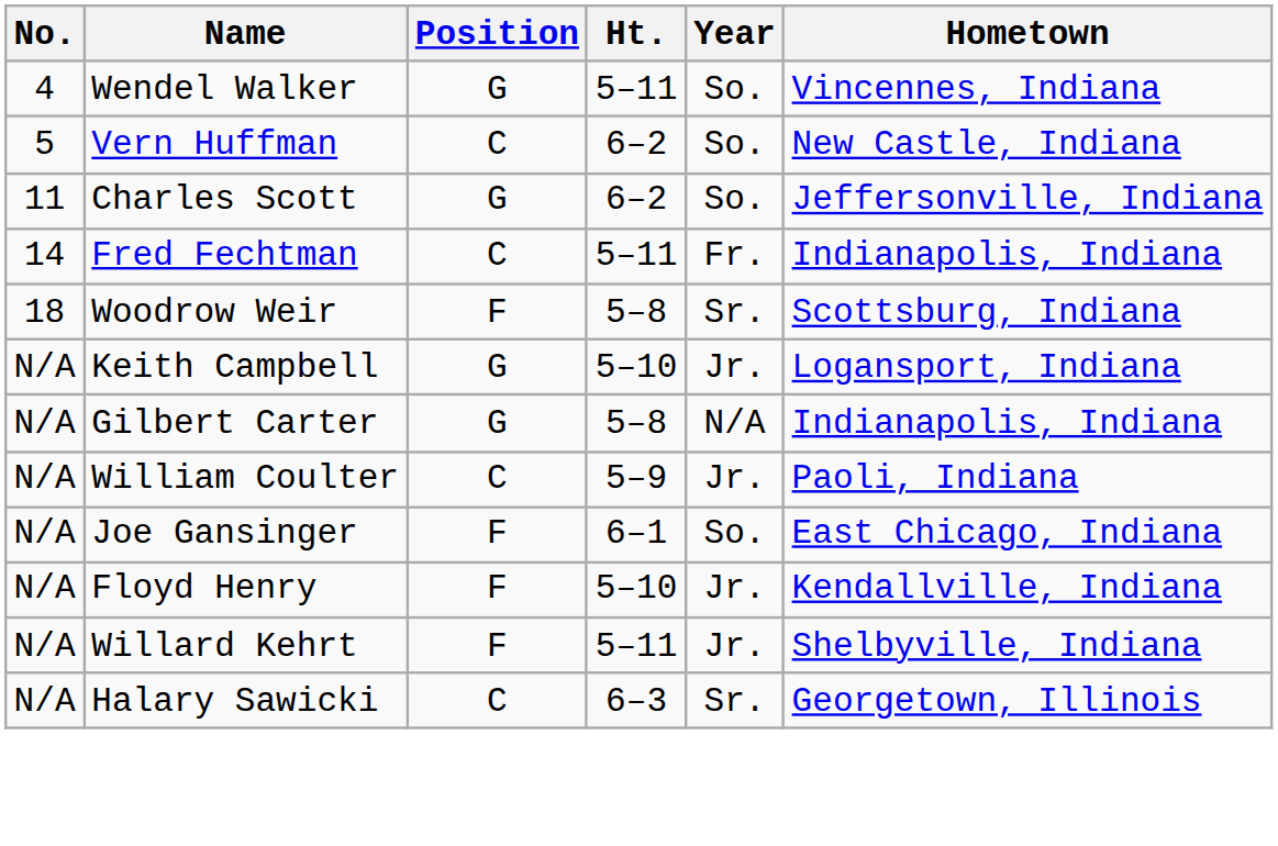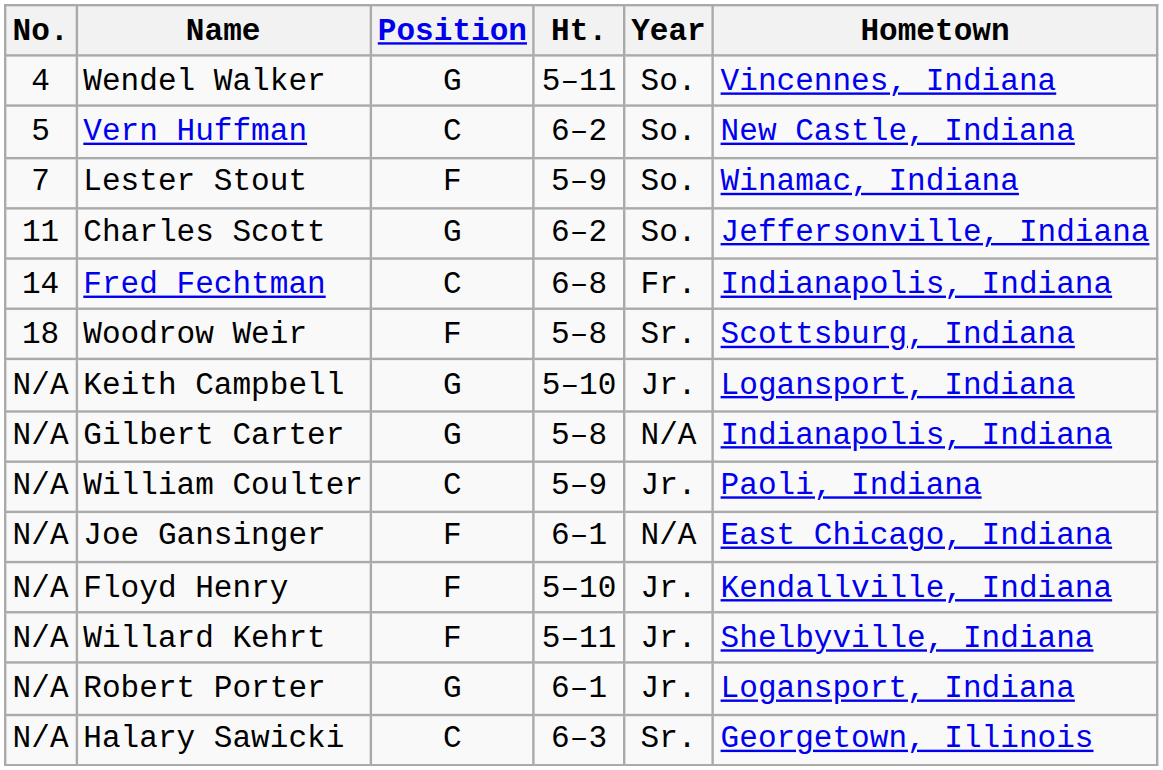 <table class="wikitable" style="text-align:center">
 <tr>
 <th>No.</th>
 <th>Name</th>
 <th><a href='#'>Position</a></th>
 <th>Ht.</th>
 <th>Year</th>
 <th>Hometown</th>
 </tr>
 <tr>
 <td>4</td>
 <td style="text-align:left">Wendel Walker</td>
 <td>G</td>
 <td>5–11</td>
 <td>So.</td>
 <td style="text-align:left"><a href='#'>Vincennes, Indiana</a></td>
 </tr>
 <tr>
 <td>5</td>
 <td style="text-align:left"><a href='#'>Vern Huffman</a></td>
 <td>C</td>
 <td>6–2</td>
 <td>So.</td>
 <td style="text-align:left"><a href='#'>New Castle, Indiana</a></td>
 </tr>
 <tr>
+<td>7</td>
+<td style="text-align:left">Lester Stout</td>
+<td>F</td>
+<td>5–9</td>
+<td>So.</td>
+<td style="text-align:left"><a href='#'>Winamac, Indiana</a></td>
+</tr>
+<tr>
 <td>11</td>
 <td style="text-align:left">Charles Scott</td>
 <td>G</td>
 <td>6–2</td>
 <td>So.</td>
 <td style="text-align:left"><a href='#'>Jeffersonville, Indiana</a></td>
 </tr>
 <tr>
 <td>14</td>
 <td style="text-align:left"><a href='#'>Fred Fechtman</a></td>
 <td>C</td>
-<td>5–11</td>
+<td>6–8</td>
 <td>Fr.</td>
 <td style="text-align:left"><a href='#'>Indianapolis, Indiana</a></td>
 </tr>
 <tr>
 <td>18</td>
 <td style="text-align:left">Woodrow Weir</td>
 <td>F</td>
 <td>5–8</td>
 <td>Sr.</td>
 <td style="text-align:left"><a href='#'>Scottsburg, Indiana</a></td>
 </tr>
 <tr>
 <td>N/A</td>
 <td style="text-align:left">Keith Campbell</td>
 <td>G</td>
 <td>5–10</td>
 <td>Jr.</td>
 <td style="text-align:left"><a href='#'>Logansport, Indiana</a></td>
 </tr>
 <tr>
 <td>N/A</td>
 <td style="text-align:left">Gilbert Carter</td>
 <td>G</td>
 <td>5–8</td>
 <td>N/A</td>
 <td style="text-align:left"><a href='#'>Indianapolis, Indiana</a></td>
 </tr>
 <tr>
 <td>N/A</td>
 <td style="text-align:left">William Coulter</td>
 <td>C</td>
 <td>5–9</td>
 <td>Jr.</td>
 <td style="text-align:left"><a href='#'>Paoli, Indiana</a></td>
 </tr>
 <tr>
 <td>N/A</td>
 <td style="text-align:left">Joe Gansinger</td>
 <td>F</td>
 <td>6–1</td>
-<td>So.</td>
+<td>N/A</td>
 <td style="text-align:left"><a href='#'>East Chicago, Indiana</a></td>
 </tr>
 <tr>
 <td>N/A</td>
 <td style="text-align:left">Floyd Henry</td>
 <td>F</td>
 <td>5–10</td>
 <td>Jr.</td>
 <td style="text-align:left"><a href='#'>Kendallville, Indiana</a></td>
 </tr>
 <tr>
 <td>N/A</td>
 <td style="text-align:left">Willard Kehrt</td>
 <td>F</td>
 <td>5–11</td>
 <td>Jr.</td>
 <td style="text-align:left"><a href='#'>Shelbyville, Indiana</a></td>
 </tr>
 <tr>
 <td>N/A</td>
+<td style="text-align:left">Robert Porter</td>
+<td>G</td>
+<td>6–1</td>
+<td>Jr.</td>
+<td style="text-align:left"><a href='#'>Logansport, Indiana</a></td>
+</tr>
+<tr>
+<td>N/A</td>
 <td style="text-align:left">Halary Sawicki</td>
 <td>C</td>
 <td>6–3</td>
 <td>Sr.</td>
 <td style="text-align:left"><a href='#'>Georgetown, Illinois</a></td>
 </tr>
 </table>
